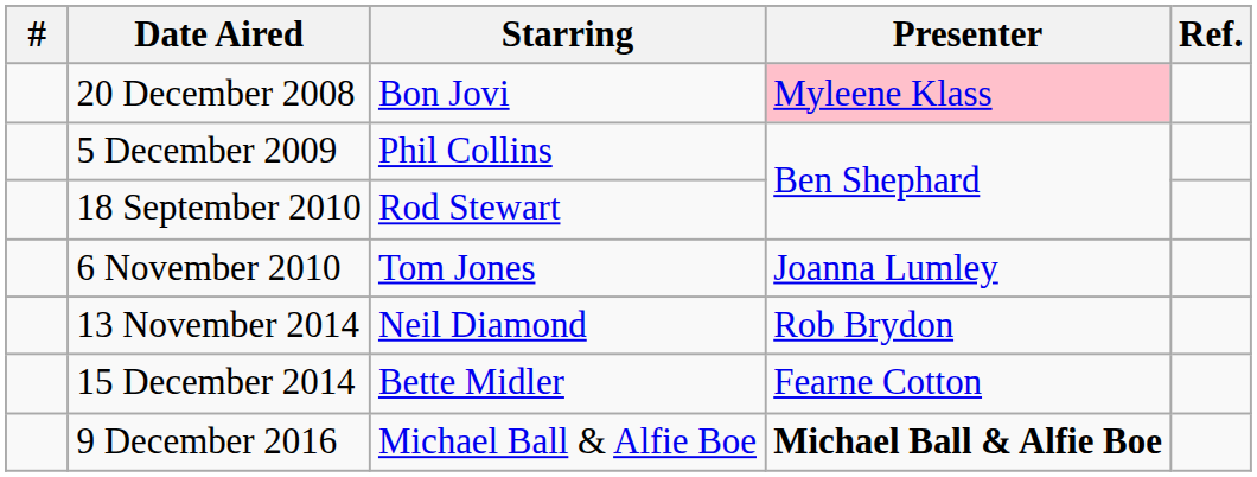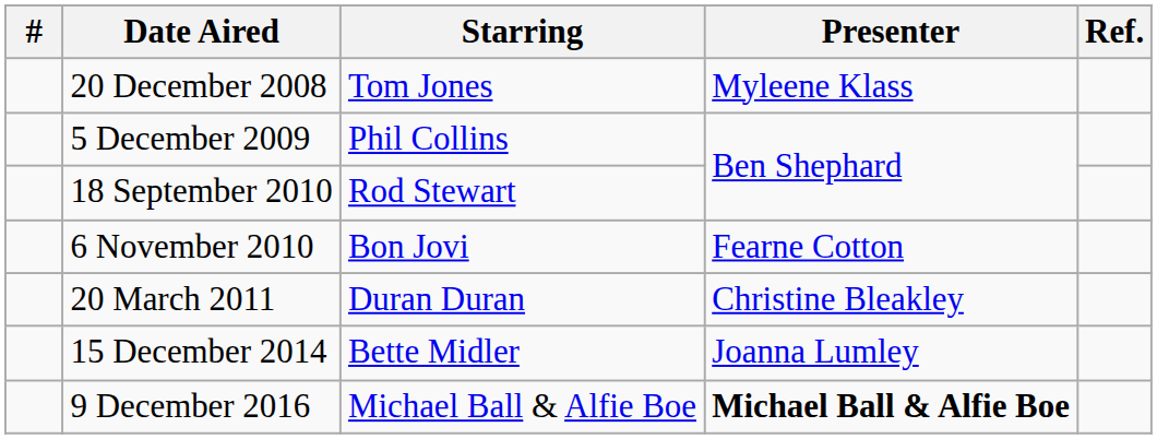 <table class="wikitable">
 <tr>
 <th width="5%">#</th>
 <th>Date Aired</th>
 <th>Starring</th>
 <th>Presenter</th>
 <th>Ref.</th>
 </tr>
 <tr>
 <td></td>
 <td>20 December 2008</td>
-<td><a href='#'>Bon Jovi</a></td>
-<td style="background: pink;"><a href='#'>Myleene Klass</a></td>
+<td><a href='#'>Tom Jones</a></td>
+<td><a href='#'>Myleene Klass</a></td>
 <td></td>
 </tr>
 <tr>
 <td></td>
 <td>5 December 2009</td>
 <td><a href='#'>Phil Collins</a></td>
 <td rowspan=2><a href='#'>Ben Shephard</a></td>
 <td></td>
 </tr>
 <tr>
 <td></td>
 <td>18 September 2010</td>
 <td><a href='#'>Rod Stewart</a></td>
 <td></td>
 </tr>
 <tr>
 <td></td>
 <td>6 November 2010</td>
-<td><a href='#'>Tom Jones</a></td>
-<td><a href='#'>Joanna Lumley</a></td>
+<td><a href='#'>Bon Jovi</a></td>
+<td><a href='#'>Fearne Cotton</a></td>
 <td></td>
 </tr>
 <tr>
 <td></td>
-<td>13 November 2014</td>
-<td><a href='#'>Neil Diamond</a></td>
-<td><a href='#'>Rob Brydon</a></td>
+<td>20 March 2011</td>
+<td><a href='#'>Duran Duran</a></td>
+<td><a href='#'>Christine Bleakley</a></td>
 <td></td>
 </tr>
 <tr>
 <td></td>
 <td>15 December 2014</td>
 <td><a href='#'>Bette Midler</a></td>
-<td><a href='#'>Fearne Cotton</a></td>
+<td><a href='#'>Joanna Lumley</a></td>
 <td></td>
 </tr>
 <tr>
 <td></td>
 <td>9 December 2016</td>
 <td><a href='#'>Michael Ball</a> & <a href='#'>Alfie Boe</a></td>
 <td><strong>Michael Ball & Alfie Boe</strong></td>
 <td></td>
 </tr>
 </table>
